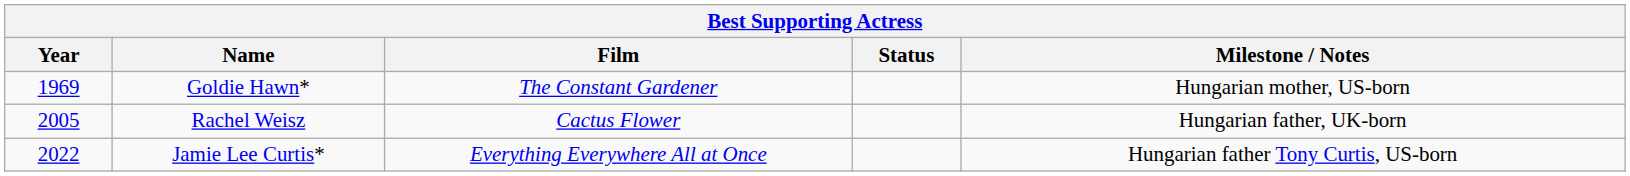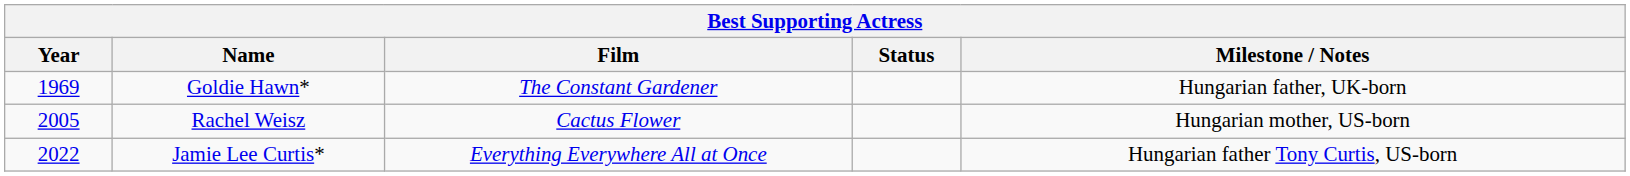 <table class="wikitable" style="text-align: center">
 <tr>
 <th colspan=6 style="text-align:center;"><a href='#'>Best Supporting Actress</a></th>
 </tr>
 <tr>
 <th style="width:075px;">Year</th>
 <th style="width:200px;">Name</th>
 <th style="width:350px;">Film</th>
 <th style="width:075px;">Status</th>
 <th style="width:500px;">Milestone / Notes</th>
 </tr>
 <tr>
 <td style="text-align: center"><a href='#'>1969</a></td>
 <td><a href='#'>Goldie Hawn</a>*</td>
 <td><em><a href='#'>The Constant Gardener</a></em></td>
 <td></td>
-<td>Hungarian mother, US-born</td>
+<td>Hungarian father, UK-born</td>
 </tr>
 <tr>
 <td><a href='#'>2005</a></td>
 <td><a href='#'>Rachel Weisz</a></td>
 <td><em><a href='#'>Cactus Flower</a></em></td>
 <td></td>
-<td>Hungarian father, UK-born</td>
+<td>Hungarian mother, US-born</td>
 </tr>
 <tr>
 <td><a href='#'>2022</a></td>
 <td><a href='#'>Jamie Lee Curtis</a>*</td>
 <td><em><a href='#'>Everything Everywhere All at Once</a></em></td>
 <td></td>
 <td>Hungarian father <a href='#'>Tony Curtis</a>, US-born</td>
 </tr>
 </table>
